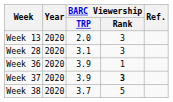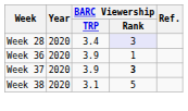 <table class="wikitable sortable" style="text-align:center">
 <tr>
 <th rowspan="2">Week</th>
 <th rowspan="2">Year</th>
 <th colspan="2"><a href='#'>BARC</a> Viewership</th>
 <th rowspan="2">Ref.</th>
 </tr>
 <tr>
 <th><a href='#'>TRP</a></th>
 <th>Rank</th>
 </tr>
 <tr>
-<td>Week 13</td>
-<td>2020</td>
-<td>2.0</td>
-<td>3</td>
-<td></td>
-</tr>
-<tr>
 <td>Week 28</td>
 <td>2020</td>
-<td>3.1</td>
-<td>3</td>
+<td>3.4</td>
+<td style="background: lavender;">3</td>
 <td></td>
 </tr>
 <tr>
 <td>Week 36</td>
 <td>2020</td>
 <td>3.9</td>
 <td>1</td>
 <td></td>
 </tr>
 <tr>
 <td>Week 37</td>
 <td>2020</td>
 <td>3.9</td>
 <td><strong>3</strong></td>
 <td></td>
 </tr>
 <tr>
 <td>Week 38</td>
 <td>2020</td>
-<td>3.7</td>
+<td>3.1</td>
 <td>5</td>
 <td></td>
 </tr>
 </table>
